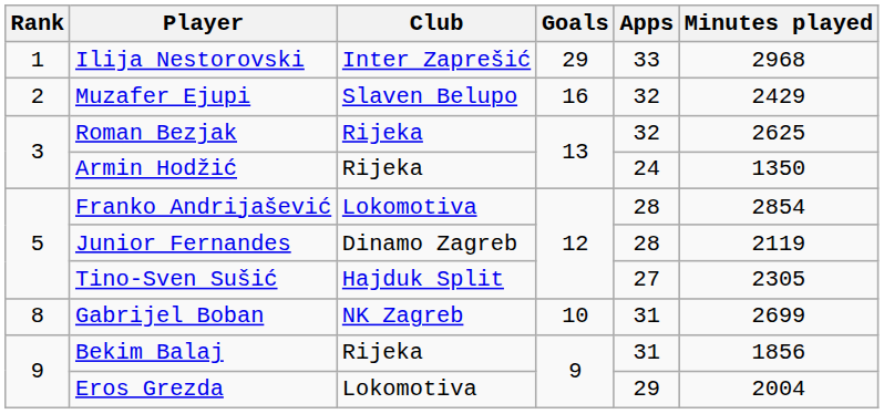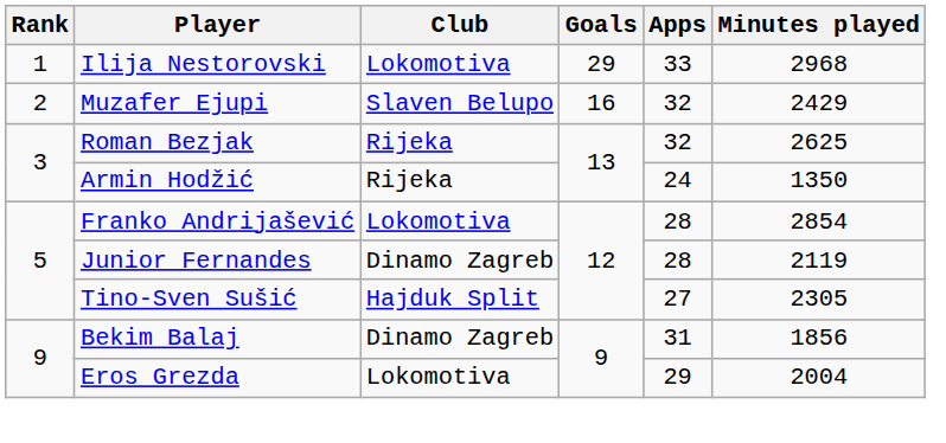 <table class="wikitable" style="text-align:center">
 <tr>
 <th>Rank</th>
 <th>Player</th>
 <th>Club</th>
 <th>Goals</th>
 <th>Apps</th>
 <th>Minutes played</th>
 </tr>
 <tr>
 <td>1</td>
 <td align="left"> <a href='#'>Ilija Nestorovski</a></td>
-<td align="left"><a href='#'>Inter Zaprešić</a></td>
+<td align="left"><a href='#'>Lokomotiva</a></td>
 <td>29</td>
 <td>33</td>
 <td>2968</td>
 </tr>
 <tr>
 <td>2</td>
 <td align="left"> <a href='#'>Muzafer Ejupi</a></td>
 <td align="left"><a href='#'>Slaven Belupo</a></td>
 <td>16</td>
 <td>32</td>
 <td>2429</td>
 </tr>
 <tr>
 <td rowspan=2>3</td>
 <td align="left"> <a href='#'>Roman Bezjak</a></td>
 <td align="left"><a href='#'>Rijeka</a></td>
 <td rowspan=2>13</td>
 <td>32</td>
 <td>2625</td>
 </tr>
 <tr>
 <td align="left"> <a href='#'>Armin Hodžić</a></td>
 <td align="left">Rijeka</td>
 <td>24</td>
 <td>1350</td>
 </tr>
 <tr>
 <td rowspan=3>5</td>
 <td align="left"> <a href='#'>Franko Andrijašević</a></td>
 <td align="left"><a href='#'>Lokomotiva</a></td>
 <td rowspan=3>12</td>
 <td>28</td>
 <td>2854</td>
 </tr>
 <tr>
 <td align="left"> <a href='#'>Junior Fernandes</a></td>
 <td align="left">Dinamo Zagreb</td>
 <td>28</td>
 <td>2119</td>
 </tr>
 <tr>
 <td align="left"> <a href='#'>Tino-Sven Sušić</a></td>
 <td align="left"><a href='#'>Hajduk Split</a></td>
 <td>27</td>
 <td>2305</td>
 </tr>
 <tr>
-<td>8</td>
-<td align="left"> <a href='#'>Gabrijel Boban</a></td>
-<td align="left"><a href='#'>NK Zagreb</a></td>
-<td>10</td>
-<td>31</td>
-<td>2699</td>
-</tr>
-<tr>
 <td rowspan=2>9</td>
 <td align="left"> <a href='#'>Bekim Balaj</a></td>
-<td align="left">Rijeka</td>
+<td align="left">Dinamo Zagreb</td>
 <td rowspan=2>9</td>
 <td>31</td>
 <td>1856</td>
 </tr>
 <tr>
 <td align="left"> <a href='#'>Eros Grezda</a></td>
 <td align="left">Lokomotiva</td>
 <td>29</td>
 <td>2004</td>
 </tr>
 </table>
